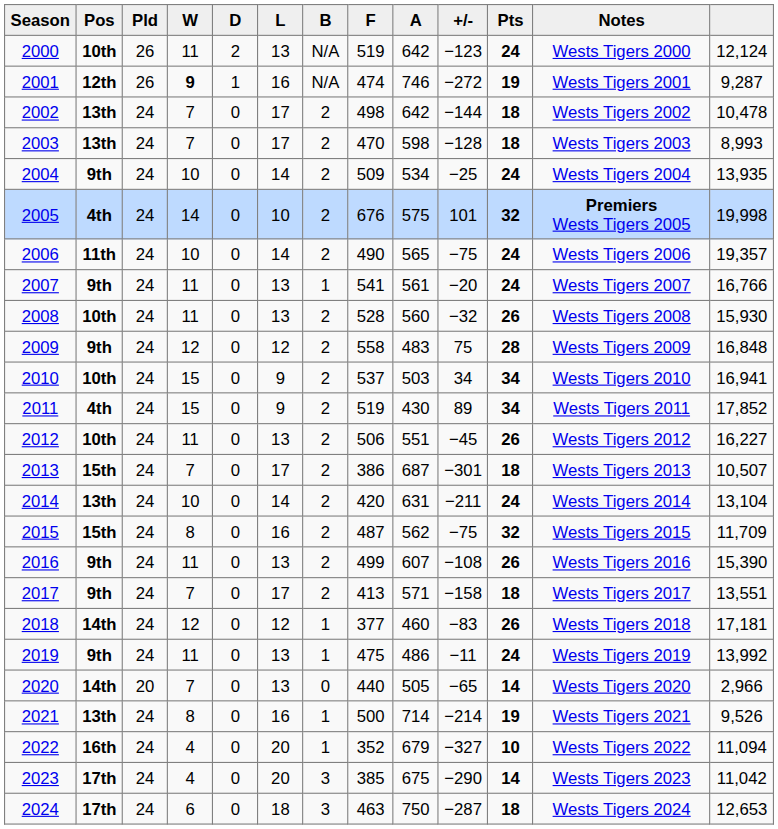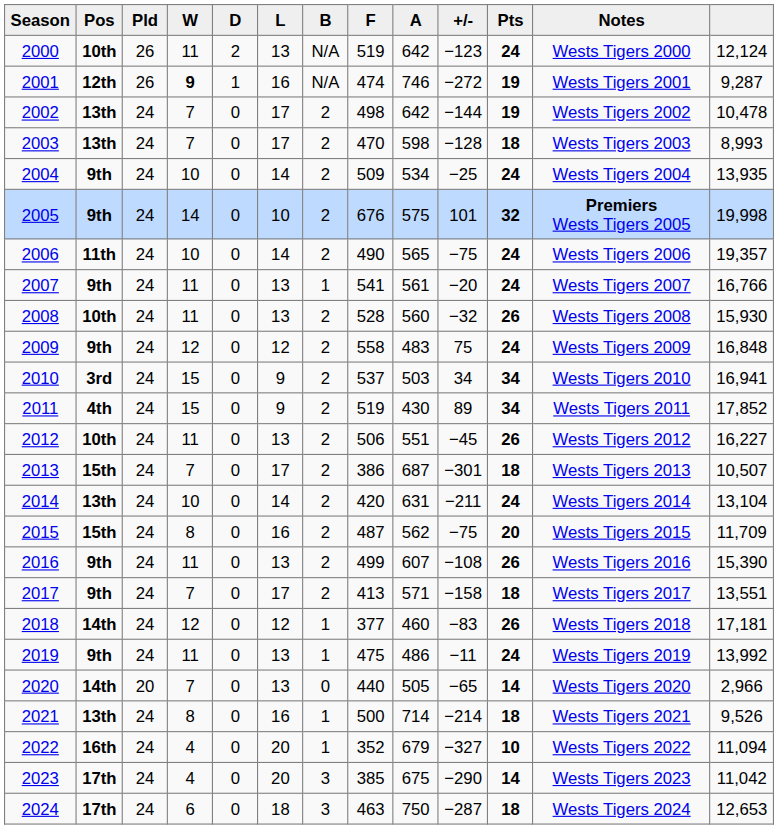 <table border=1 style="border-collapse:collapse; font-size:95%; text-align:center; background: #F9F9F9;" cellpadding=5 cellspacing=0>
 <tr style="background:#efefef;">
 <th style="width:30px;">Season</th>
 <th style="width:30px;">Pos</th>
 <th style="width:30px;">Pld</th>
 <th style="width:30px;">W</th>
 <th style="width:30px;">D</th>
 <th style="width:30px;">L</th>
 <th style="width:30px;">B</th>
 <th style="width:30px;">F</th>
 <th style="width:30px;">A</th>
 <th style="width:30px;">+/-</th>
 <th style="width:30px;">Pts</th>
 <th style="width:150px;">Notes</th>
 <th style="width:30px;"></th>
 </tr>
 <tr>
 <td><a href='#'>2000</a></td>
 <td><strong>10th</strong></td>
 <td>26</td>
 <td>11</td>
 <td>2</td>
 <td>13</td>
 <td>N/A</td>
 <td>519</td>
 <td>642</td>
 <td>−123</td>
 <td><strong>24</strong></td>
 <td><a href='#'>Wests Tigers 2000</a></td>
 <td>12,124</td>
 </tr>
 <tr>
 <td><a href='#'>2001</a></td>
 <td><strong>12th</strong></td>
 <td>26</td>
 <td><strong>9</strong></td>
 <td>1</td>
 <td>16</td>
 <td>N/A</td>
 <td>474</td>
 <td>746</td>
 <td>−272</td>
 <td><strong>19</strong></td>
 <td><a href='#'>Wests Tigers 2001</a></td>
 <td>9,287</td>
 </tr>
 <tr>
 <td><a href='#'>2002</a></td>
 <td><strong>13th</strong></td>
 <td>24</td>
 <td>7</td>
 <td>0</td>
 <td>17</td>
 <td>2</td>
 <td>498</td>
 <td>642</td>
 <td>−144</td>
-<td><strong>18</strong></td>
+<td><strong>19</strong></td>
 <td><a href='#'>Wests Tigers 2002</a></td>
 <td>10,478</td>
 </tr>
 <tr>
 <td><a href='#'>2003</a></td>
 <td><strong>13th</strong></td>
 <td>24</td>
 <td>7</td>
 <td>0</td>
 <td>17</td>
 <td>2</td>
 <td>470</td>
 <td>598</td>
 <td>−128</td>
 <td><strong>18</strong></td>
 <td><a href='#'>Wests Tigers 2003</a></td>
 <td>8,993</td>
 </tr>
 <tr>
 <td><a href='#'>2004</a></td>
 <td><strong>9th</strong></td>
 <td>24</td>
 <td>10</td>
 <td>0</td>
 <td>14</td>
 <td>2</td>
 <td>509</td>
 <td>534</td>
 <td>−25</td>
 <td><strong>24</strong></td>
 <td><a href='#'>Wests Tigers 2004</a></td>
 <td>13,935</td>
 </tr>
 <tr style="background:#BEDAFF;">
 <td><a href='#'>2005</a></td>
-<td><strong>4th</strong></td>
+<td><strong>9th</strong></td>
 <td>24</td>
 <td>14</td>
 <td>0</td>
 <td>10</td>
 <td>2</td>
 <td>676</td>
 <td>575</td>
 <td>101</td>
 <td><strong>32</strong></td>
 <td><strong>Premiers</strong><br><a href='#'>Wests Tigers 2005</a></td>
 <td>19,998</td>
 </tr>
 <tr>
 <td><a href='#'>2006</a></td>
 <td><strong>11th</strong></td>
 <td>24</td>
 <td>10</td>
 <td>0</td>
 <td>14</td>
 <td>2</td>
 <td>490</td>
 <td>565</td>
 <td>−75</td>
 <td><strong>24</strong></td>
 <td><a href='#'>Wests Tigers 2006</a></td>
 <td>19,357</td>
 </tr>
 <tr>
 <td><a href='#'>2007</a></td>
 <td><strong>9th</strong></td>
 <td>24</td>
 <td>11</td>
 <td>0</td>
 <td>13</td>
 <td>1</td>
 <td>541</td>
 <td>561</td>
 <td>−20</td>
 <td><strong>24</strong></td>
 <td><a href='#'>Wests Tigers 2007</a></td>
 <td>16,766</td>
 </tr>
 <tr>
 <td><a href='#'>2008</a></td>
 <td><strong>10th</strong></td>
 <td>24</td>
 <td>11</td>
 <td>0</td>
 <td>13</td>
 <td>2</td>
 <td>528</td>
 <td>560</td>
 <td>−32</td>
 <td><strong>26</strong></td>
 <td><a href='#'>Wests Tigers 2008</a></td>
 <td>15,930</td>
 </tr>
 <tr>
 <td><a href='#'>2009</a></td>
 <td><strong>9th</strong></td>
 <td>24</td>
 <td>12</td>
 <td>0</td>
 <td>12</td>
 <td>2</td>
 <td>558</td>
 <td>483</td>
 <td>75</td>
-<td><strong>28</strong></td>
+<td><strong>24</strong></td>
 <td><a href='#'>Wests Tigers 2009</a></td>
 <td>16,848</td>
 </tr>
 <tr>
 <td><a href='#'>2010</a></td>
-<td><strong>10th</strong></td>
+<td><strong>3rd</strong></td>
 <td>24</td>
 <td>15</td>
 <td>0</td>
 <td>9</td>
 <td>2</td>
 <td>537</td>
 <td>503</td>
 <td>34</td>
 <td><strong>34</strong></td>
 <td><a href='#'>Wests Tigers 2010</a></td>
 <td>16,941</td>
 </tr>
 <tr>
 <td><a href='#'>2011</a></td>
 <td><strong>4th</strong></td>
 <td>24</td>
 <td>15</td>
 <td>0</td>
 <td>9</td>
 <td>2</td>
 <td>519</td>
 <td>430</td>
 <td>89</td>
 <td><strong>34</strong></td>
 <td><a href='#'>Wests Tigers 2011</a></td>
 <td>17,852</td>
 </tr>
 <tr>
 <td><a href='#'>2012</a></td>
 <td><strong>10th</strong></td>
 <td>24</td>
 <td>11</td>
 <td>0</td>
 <td>13</td>
 <td>2</td>
 <td>506</td>
 <td>551</td>
 <td>−45</td>
 <td><strong>26</strong></td>
 <td><a href='#'>Wests Tigers 2012</a></td>
 <td>16,227</td>
 </tr>
 <tr>
 <td><a href='#'>2013</a></td>
 <td><strong>15th</strong></td>
 <td>24</td>
 <td>7</td>
 <td>0</td>
 <td>17</td>
 <td>2</td>
 <td>386</td>
 <td>687</td>
 <td>−301</td>
 <td><strong>18</strong></td>
 <td><a href='#'>Wests Tigers 2013</a></td>
 <td>10,507</td>
 </tr>
 <tr>
 <td><a href='#'>2014</a></td>
 <td><strong>13th</strong></td>
 <td>24</td>
 <td>10</td>
 <td>0</td>
 <td>14</td>
 <td>2</td>
 <td>420</td>
 <td>631</td>
 <td>−211</td>
 <td><strong>24</strong></td>
 <td><a href='#'>Wests Tigers 2014</a></td>
 <td>13,104</td>
 </tr>
 <tr>
 <td><a href='#'>2015</a></td>
 <td><strong>15th</strong></td>
 <td>24</td>
 <td>8</td>
 <td>0</td>
 <td>16</td>
 <td>2</td>
 <td>487</td>
 <td>562</td>
 <td>−75</td>
-<td><strong>32</strong></td>
+<td><strong>20</strong></td>
 <td><a href='#'>Wests Tigers 2015</a></td>
 <td>11,709</td>
 </tr>
 <tr>
 <td><a href='#'>2016</a></td>
 <td><strong>9th</strong></td>
 <td>24</td>
 <td>11</td>
 <td>0</td>
 <td>13</td>
 <td>2</td>
 <td>499</td>
 <td>607</td>
 <td>−108</td>
 <td><strong>26</strong></td>
 <td><a href='#'>Wests Tigers 2016</a></td>
 <td>15,390</td>
 </tr>
 <tr>
 <td><a href='#'>2017</a></td>
 <td><strong>9th</strong></td>
 <td>24</td>
 <td>7</td>
 <td>0</td>
 <td>17</td>
 <td>2</td>
 <td>413</td>
 <td>571</td>
 <td>−158</td>
 <td><strong>18</strong></td>
 <td><a href='#'>Wests Tigers 2017</a></td>
 <td>13,551</td>
 </tr>
 <tr>
 <td><a href='#'>2018</a></td>
 <td><strong>14th</strong></td>
 <td>24</td>
 <td>12</td>
 <td>0</td>
 <td>12</td>
 <td>1</td>
 <td>377</td>
 <td>460</td>
 <td>−83</td>
 <td><strong>26</strong></td>
 <td><a href='#'>Wests Tigers 2018</a></td>
 <td>17,181</td>
 </tr>
 <tr>
 <td><a href='#'>2019</a></td>
 <td><strong>9th</strong></td>
 <td>24</td>
 <td>11</td>
 <td>0</td>
 <td>13</td>
 <td>1</td>
 <td>475</td>
 <td>486</td>
 <td>−11</td>
 <td><strong>24</strong></td>
 <td><a href='#'>Wests Tigers 2019</a></td>
 <td>13,992</td>
 </tr>
 <tr>
 <td><a href='#'>2020</a></td>
 <td><strong>14th</strong></td>
 <td>20</td>
 <td>7</td>
 <td>0</td>
 <td>13</td>
 <td>0</td>
 <td>440</td>
 <td>505</td>
 <td>−65</td>
 <td><strong>14</strong></td>
 <td><a href='#'>Wests Tigers 2020</a></td>
 <td>2,966</td>
 </tr>
 <tr>
 <td><a href='#'>2021</a></td>
 <td><strong>13th</strong></td>
 <td>24</td>
 <td>8</td>
 <td>0</td>
 <td>16</td>
 <td>1</td>
 <td>500</td>
 <td>714</td>
 <td>−214</td>
-<td><strong>19</strong></td>
+<td><strong>18</strong></td>
 <td><a href='#'>Wests Tigers 2021</a></td>
 <td>9,526</td>
 </tr>
 <tr>
 <td><a href='#'>2022</a></td>
 <td><strong>16th</strong></td>
 <td>24</td>
 <td>4</td>
 <td>0</td>
 <td>20</td>
 <td>1</td>
 <td>352</td>
 <td>679</td>
 <td>−327</td>
 <td><strong>10</strong></td>
 <td><a href='#'>Wests Tigers 2022</a></td>
 <td>11,094</td>
 </tr>
 <tr>
 <td><a href='#'>2023</a></td>
 <td><strong>17th</strong></td>
 <td>24</td>
 <td>4</td>
 <td>0</td>
 <td>20</td>
 <td>3</td>
 <td>385</td>
 <td>675</td>
 <td>−290</td>
 <td><strong>14</strong></td>
 <td><a href='#'>Wests Tigers 2023</a></td>
 <td>11,042</td>
 </tr>
 <tr>
 <td><a href='#'>2024</a></td>
 <td><strong>17th</strong></td>
 <td>24</td>
 <td>6</td>
 <td>0</td>
 <td>18</td>
 <td>3</td>
 <td>463</td>
 <td>750</td>
 <td>−287</td>
 <td><strong>18</strong></td>
 <td><a href='#'>Wests Tigers 2024</a></td>
 <td>12,653</td>
 </tr>
 </table>
